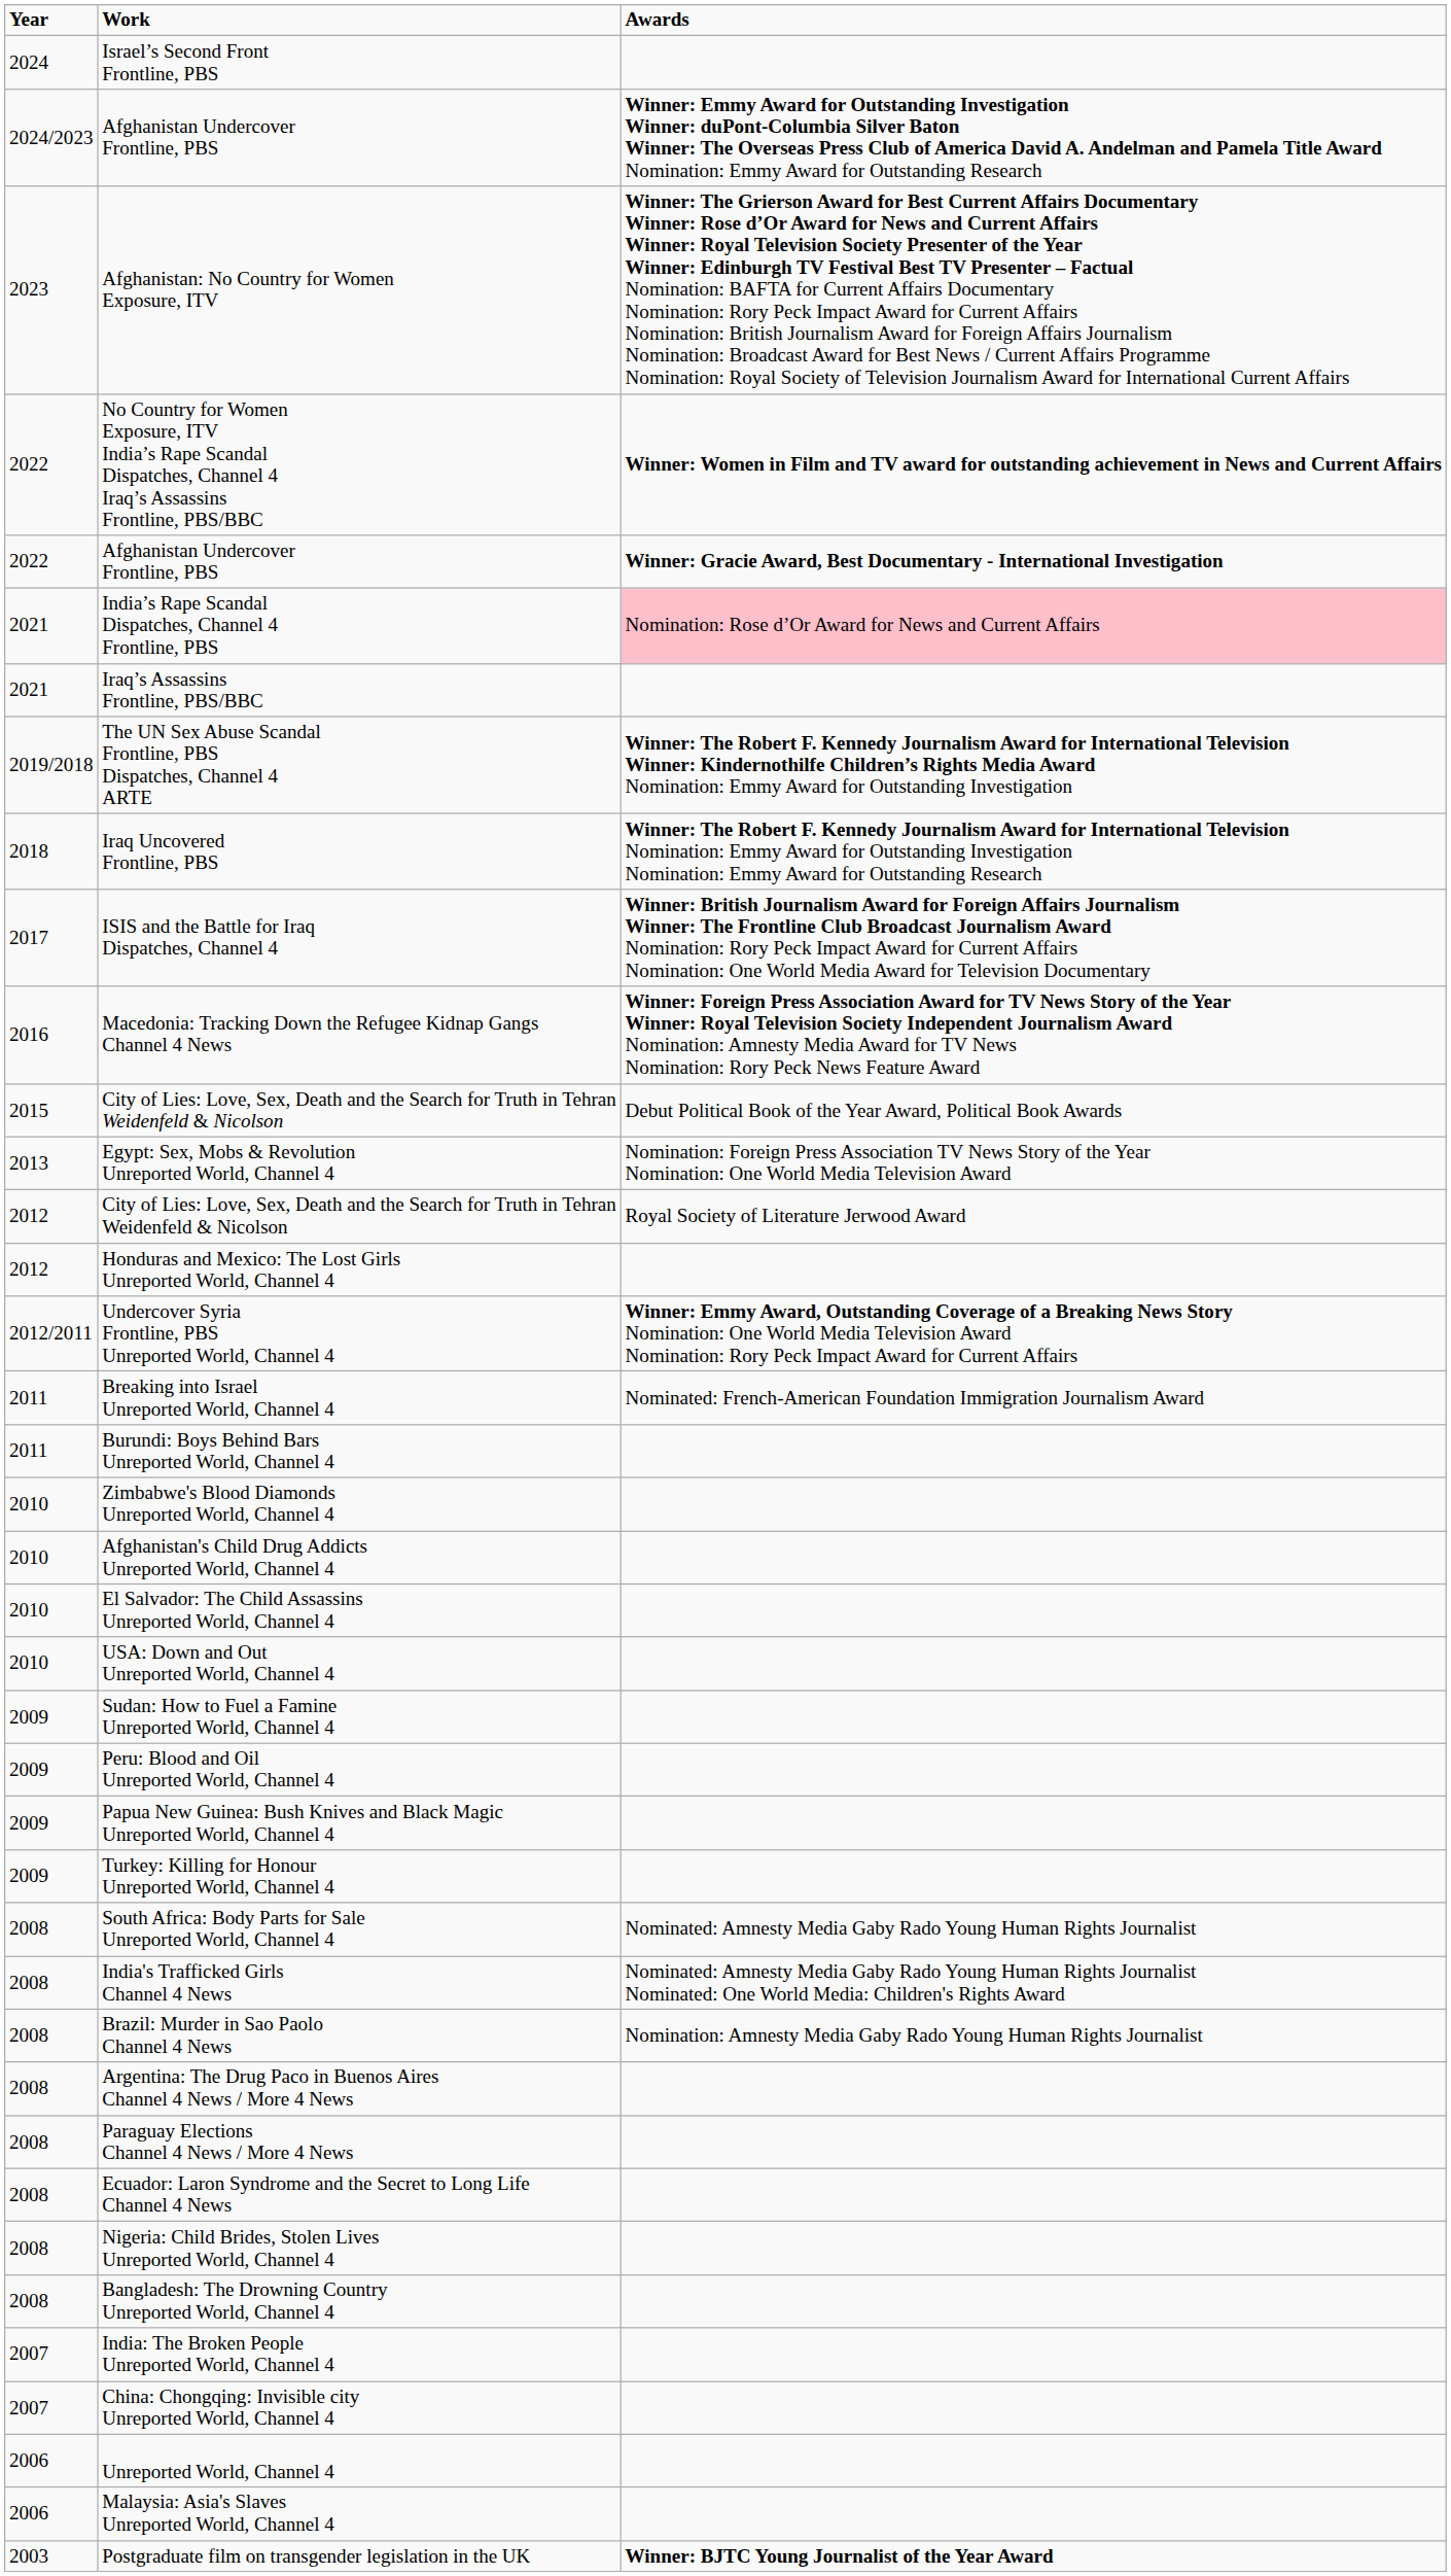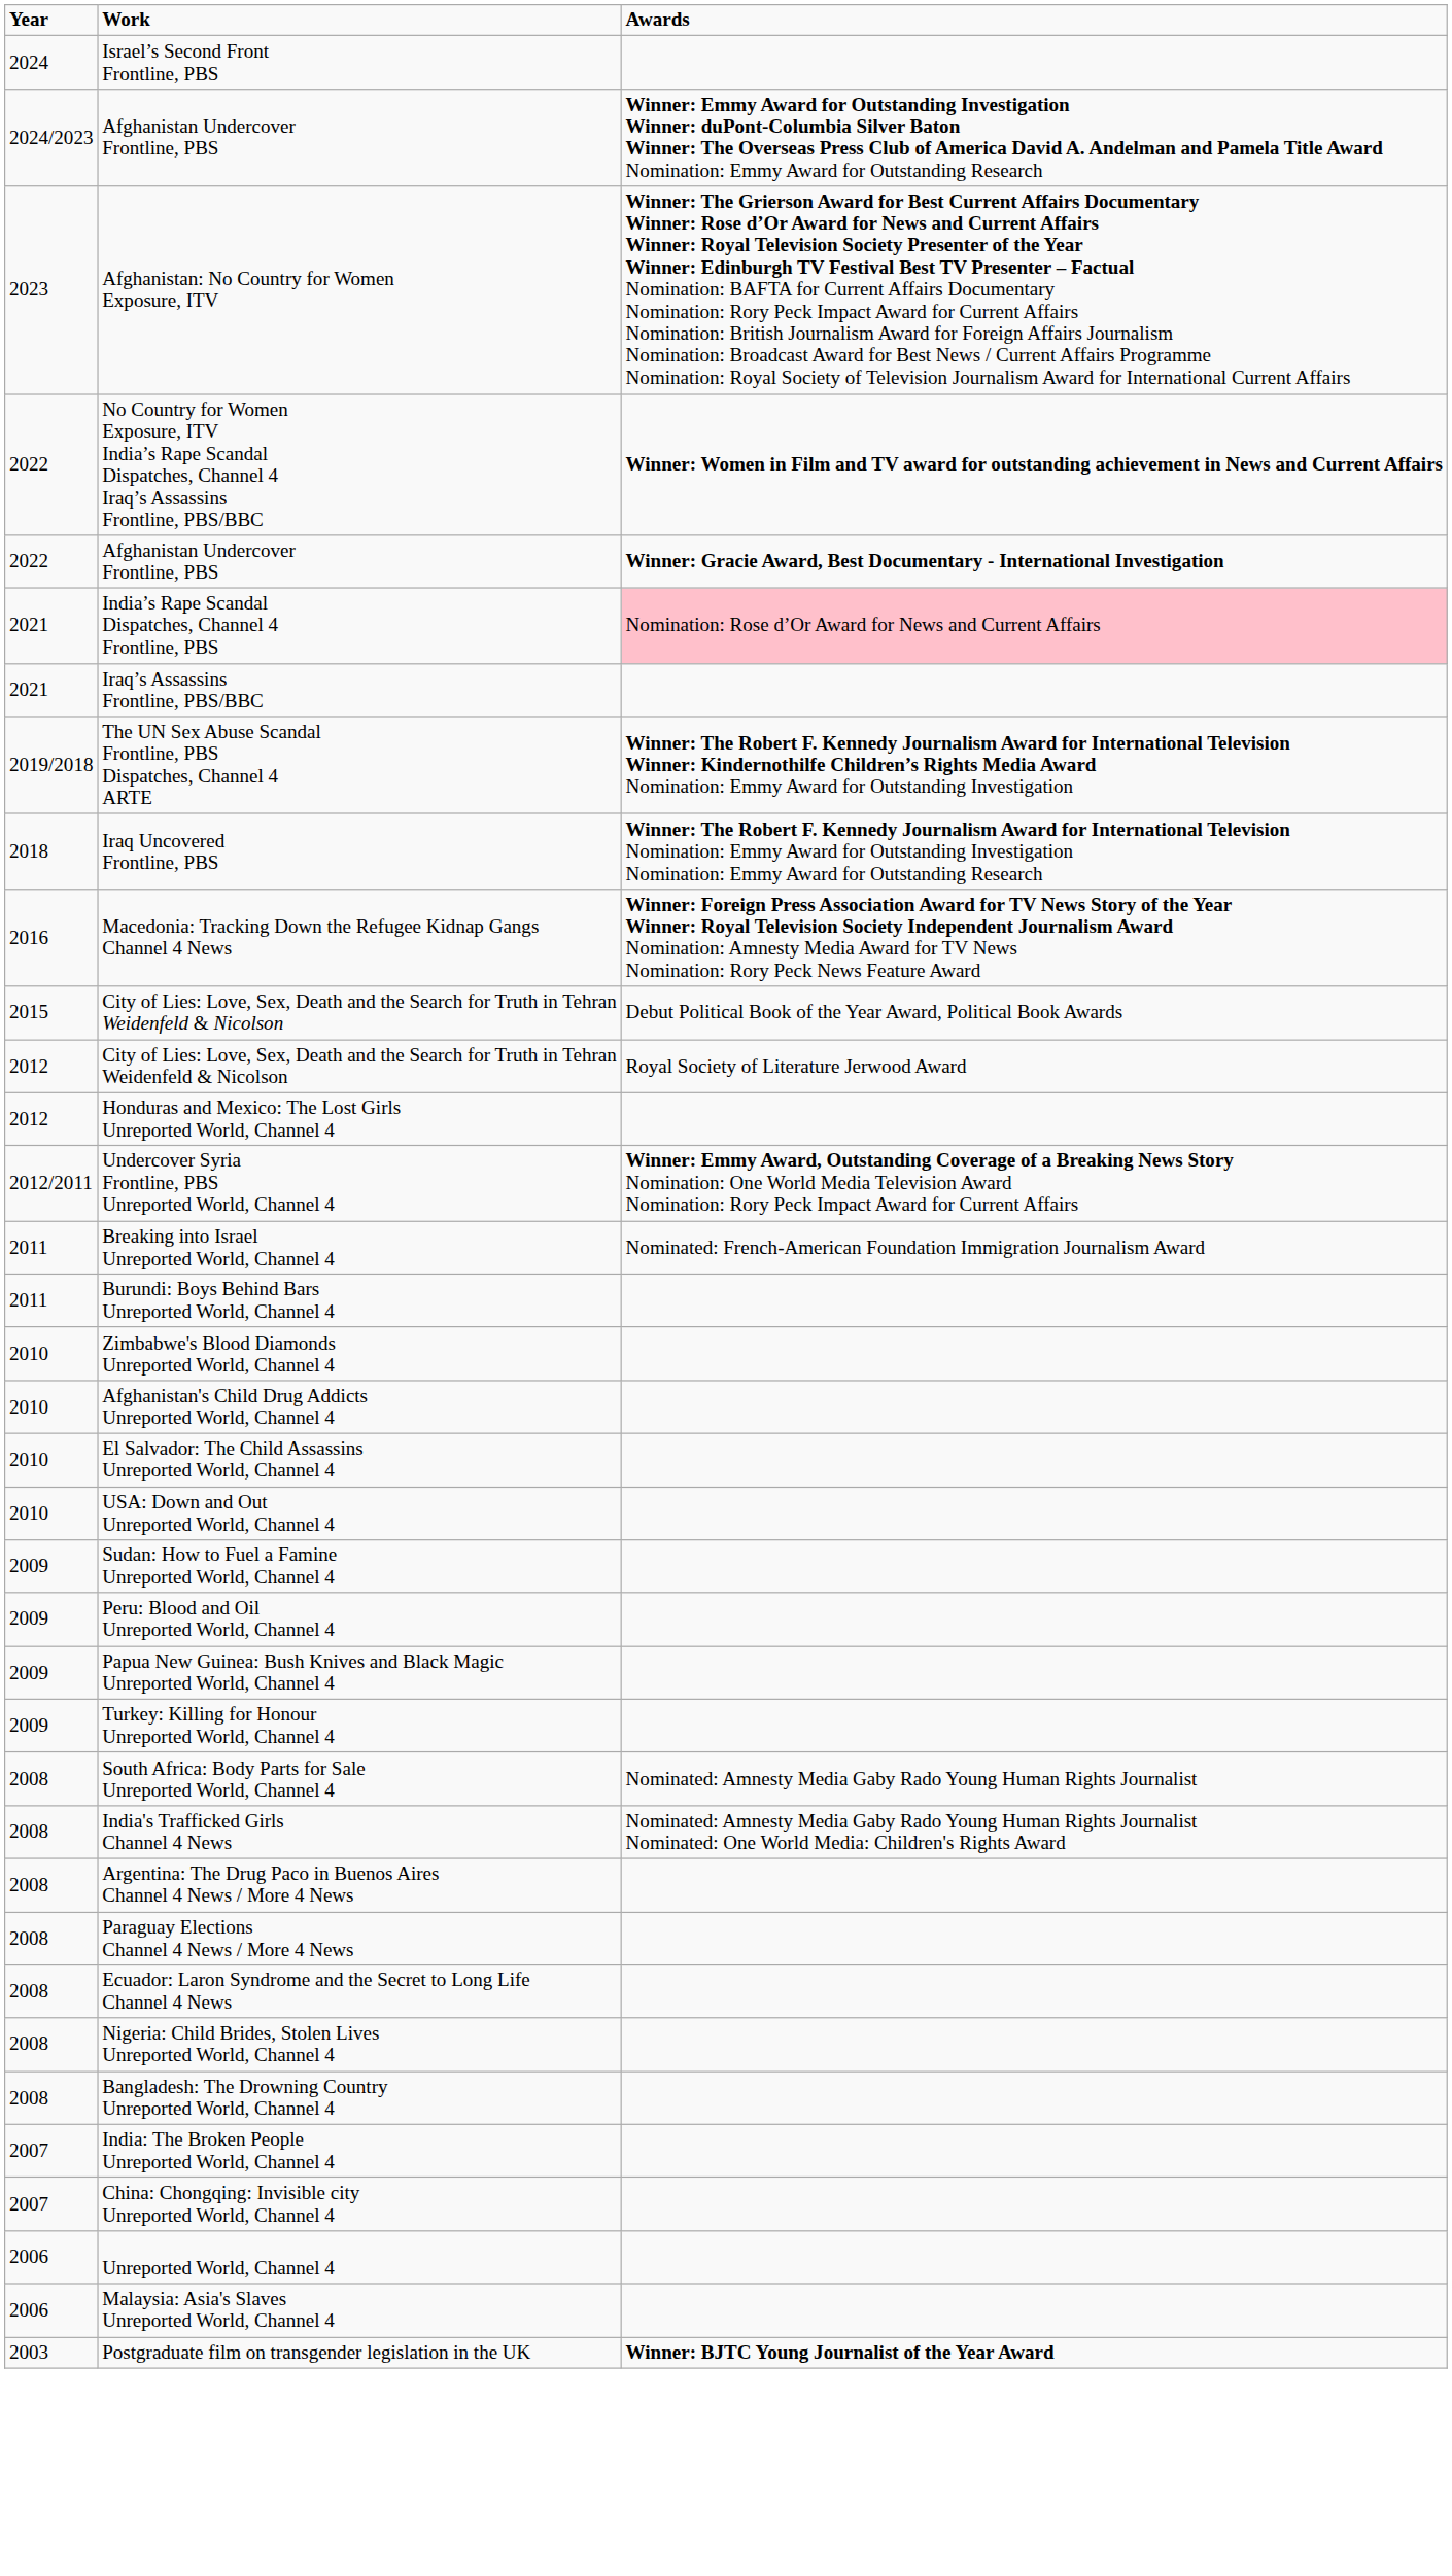 <table class="wikitable">
 <tr>
 <td><strong>Year</strong></td>
 <td><strong>Work</strong></td>
 <td><strong>Awards</strong></td>
 </tr>
 <tr>
 <td>2024</td>
 <td>Israel’s Second Front<br>Frontline, PBS</td>
 <td></td>
 </tr>
 <tr>
 <td>2024/2023</td>
 <td>Afghanistan Undercover<br>Frontline, PBS</td>
 <td><strong>Winner: Emmy Award for Outstanding Investigation</strong><br><strong>Winner: duPont-Columbia Silver Baton</strong><br><strong>Winner: The Overseas Press Club of America David A. Andelman and Pamela Title Award</strong><br>Nomination: Emmy Award for Outstanding Research</td>
 </tr>
 <tr>
 <td>2023</td>
 <td>Afghanistan: No Country for Women<br>Exposure, ITV</td>
 <td><strong>Winner: The Grierson Award for Best Current Affairs Documentary</strong><br><strong>Winner: Rose d’Or Award for News and Current Affairs</strong><br><strong>Winner: Royal Television Society Presenter of the Year</strong><br><strong>Winner: Edinburgh TV Festival Best TV Presenter – Factual</strong><br>Nomination: BAFTA for Current Affairs Documentary<br>Nomination: Rory Peck Impact Award for Current Affairs<br>Nomination: British Journalism Award for Foreign Affairs Journalism<br>Nomination: Broadcast Award for Best News / Current Affairs Programme<br>Nomination: Royal Society of Television Journalism Award for International Current Affairs</td>
 </tr>
 <tr>
 <td>2022</td>
 <td>No Country for Women<br>Exposure, ITV<br>India’s Rape Scandal<br>Dispatches, Channel 4<br>Iraq’s Assassins<br>Frontline, PBS/BBC</td>
 <td><strong>Winner: Women in Film and TV award for outstanding achievement in News and Current Affairs</strong></td>
 </tr>
 <tr>
 <td>2022</td>
 <td>Afghanistan Undercover<br>Frontline, PBS</td>
 <td><strong>Winner: Gracie Award, Best Documentary - International Investigation</strong></td>
 </tr>
 <tr>
 <td>2021</td>
 <td>India’s Rape Scandal<br>Dispatches, Channel 4<br>Frontline, PBS</td>
 <td style="background: pink;">Nomination: Rose d’Or Award for News and Current Affairs</td>
 </tr>
 <tr>
 <td>2021</td>
 <td>Iraq’s Assassins<br>Frontline, PBS/BBC</td>
 <td></td>
 </tr>
 <tr>
 <td>2019/2018</td>
 <td>The UN Sex Abuse Scandal<br>Frontline, PBS<br>Dispatches, Channel 4<br>ARTE</td>
 <td><strong>Winner: The Robert F. Kennedy Journalism Award for International Television</strong><br><strong>Winner: Kindernothilfe Children’s Rights Media Award</strong><br>Nomination: Emmy Award for Outstanding Investigation</td>
 </tr>
 <tr>
 <td>2018</td>
 <td>Iraq Uncovered<br>Frontline, PBS</td>
 <td><strong>Winner: The Robert F. Kennedy Journalism Award for International Television</strong><br>Nomination: Emmy Award for Outstanding Investigation<br>Nomination: Emmy Award for Outstanding Research</td>
 </tr>
 <tr>
-<td>2017</td>
-<td>ISIS and the Battle for Iraq<br>Dispatches, Channel 4</td>
-<td><strong>Winner: British Journalism Award for Foreign Affairs Journalism</strong><br><strong>Winner: The Frontline Club Broadcast Journalism Award</strong><br>Nomination: Rory Peck Impact Award for Current Affairs<br>Nomination: One World Media Award for Television Documentary</td>
-</tr>
-<tr>
 <td>2016</td>
 <td>Macedonia: Tracking Down the Refugee Kidnap Gangs<br>Channel 4 News</td>
 <td><strong>Winner: Foreign Press Association Award for TV News Story of the Year</strong><br><strong>Winner: Royal Television Society Independent Journalism Award</strong><br>Nomination: Amnesty Media Award for TV News<br>Nomination: Rory Peck News Feature Award</td>
 </tr>
 <tr>
 <td>2015</td>
 <td>City of Lies: Love, Sex, Death and the Search for Truth in Tehran<br><em>Weidenfeld</em> & <em>Nicolson</em></td>
 <td>Debut Political Book of the Year Award, Political Book Awards</td>
-</tr>
-<tr>
-<td>2013</td>
-<td>Egypt: Sex, Mobs & Revolution<br>Unreported World, Channel 4</td>
-<td>Nomination: Foreign Press Association TV News Story of the Year<br>Nomination: One World Media Television Award</td>
 </tr>
 <tr>
 <td>2012</td>
 <td>City of Lies: Love, Sex, Death and the Search for Truth in Tehran<br>Weidenfeld & Nicolson</td>
 <td>Royal Society of Literature Jerwood Award</td>
 </tr>
 <tr>
 <td>2012</td>
 <td>Honduras and Mexico: The Lost Girls<br>Unreported World, Channel 4</td>
 <td></td>
 </tr>
 <tr>
 <td>2012/2011</td>
 <td>Undercover Syria<br>Frontline, PBS<br>Unreported World, Channel 4</td>
 <td><strong>Winner: Emmy Award, Outstanding Coverage of a Breaking News Story</strong><br>Nomination: One World Media Television Award<br>Nomination: Rory Peck Impact Award for Current Affairs</td>
 </tr>
 <tr>
 <td>2011</td>
 <td>Breaking into Israel<br>Unreported World, Channel 4</td>
 <td>Nominated: French-American Foundation Immigration Journalism Award</td>
 </tr>
 <tr>
 <td>2011</td>
 <td>Burundi: Boys Behind Bars<br>Unreported World, Channel 4</td>
 <td></td>
 </tr>
 <tr>
 <td>2010</td>
 <td>Zimbabwe's Blood Diamonds<br>Unreported World, Channel 4</td>
 <td></td>
 </tr>
 <tr>
 <td>2010</td>
 <td>Afghanistan's Child Drug Addicts<br>Unreported World, Channel 4</td>
 <td></td>
 </tr>
 <tr>
 <td>2010</td>
 <td>El Salvador: The Child Assassins<br>Unreported World, Channel 4</td>
 <td></td>
 </tr>
 <tr>
 <td>2010</td>
 <td>USA: Down and Out<br>Unreported World, Channel 4</td>
 <td></td>
 </tr>
 <tr>
 <td>2009</td>
 <td>Sudan: How to Fuel a Famine<br>Unreported World, Channel 4</td>
 <td></td>
 </tr>
 <tr>
 <td>2009</td>
 <td>Peru: Blood and Oil<br>Unreported World, Channel 4</td>
 <td></td>
 </tr>
 <tr>
 <td>2009</td>
 <td>Papua New Guinea: Bush Knives and Black Magic<br>Unreported World, Channel 4</td>
 <td></td>
 </tr>
 <tr>
 <td>2009</td>
 <td>Turkey: Killing for Honour<br>Unreported World, Channel 4</td>
 <td></td>
 </tr>
 <tr>
 <td>2008</td>
 <td>South Africa: Body Parts for Sale<br>Unreported World, Channel 4</td>
 <td>Nominated: Amnesty Media Gaby Rado Young Human Rights Journalist</td>
 </tr>
 <tr>
 <td>2008</td>
 <td>India's Trafficked Girls<br>Channel 4 News</td>
 <td>Nominated: Amnesty Media Gaby Rado Young Human Rights Journalist<br>Nominated: One World Media: Children's Rights Award</td>
 </tr>
 <tr>
 <td>2008</td>
-<td>Brazil: Murder in Sao Paolo<br>Channel 4 News</td>
-<td>Nomination: Amnesty Media Gaby Rado Young Human Rights Journalist</td>
-</tr>
-<tr>
-<td>2008</td>
 <td>Argentina: The Drug Paco in Buenos Aires<br>Channel 4 News / More 4 News</td>
 <td></td>
 </tr>
 <tr>
 <td>2008</td>
 <td>Paraguay Elections<br>Channel 4 News / More 4 News</td>
 <td></td>
 </tr>
 <tr>
 <td>2008</td>
 <td>Ecuador: Laron Syndrome and the Secret to Long Life<br>Channel 4 News</td>
 <td></td>
 </tr>
 <tr>
 <td>2008</td>
 <td>Nigeria: Child Brides, Stolen Lives<br>Unreported World, Channel 4</td>
 <td></td>
 </tr>
 <tr>
 <td>2008</td>
 <td>Bangladesh: The Drowning Country<br>Unreported World, Channel 4</td>
 <td></td>
 </tr>
 <tr>
 <td>2007</td>
 <td>India: The Broken People<br>Unreported World, Channel 4</td>
 <td></td>
 </tr>
 <tr>
 <td>2007</td>
 <td>China: Chongqing: Invisible city<br>Unreported World, Channel 4</td>
 <td></td>
 </tr>
 <tr>
 <td>2006</td>
 <td><br>Unreported World, Channel 4</td>
 <td></td>
 </tr>
 <tr>
 <td>2006</td>
 <td>Malaysia: Asia's Slaves<br>Unreported World, Channel 4</td>
 <td></td>
 </tr>
 <tr>
 <td>2003</td>
 <td>Postgraduate film on transgender legislation in the UK</td>
 <td><strong>Winner: BJTC Young Journalist of the Year Award</strong></td>
 </tr>
 </table>
